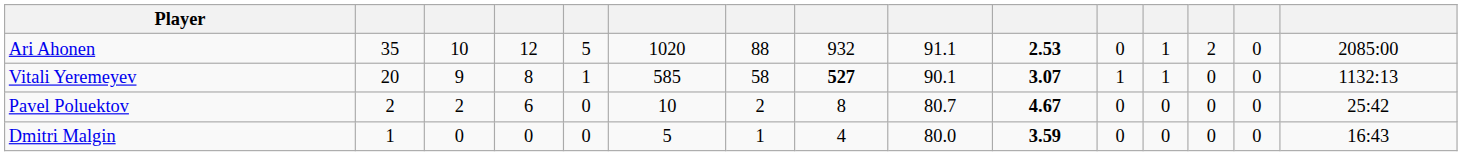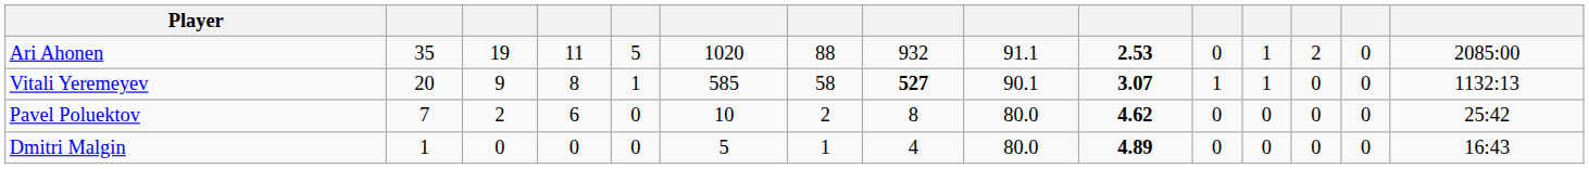 <table class="wikitable sortable" style="width:100%; text-align:center;">
 <tr align=center>
 <th>Player</th>
 <th></th>
 <th></th>
 <th></th>
 <th></th>
 <th></th>
 <th></th>
 <th></th>
 <th></th>
 <th></th>
 <th></th>
 <th></th>
 <th></th>
 <th></th>
 <th></th>
 </tr>
 <tr align=center>
 <td align=left><a href='#'>Ari Ahonen</a></td>
 <td>35</td>
-<td>10</td>
-<td>12</td>
+<td>19</td>
+<td>11</td>
 <td>5</td>
 <td>1020</td>
 <td>88</td>
 <td>932</td>
 <td>91.1</td>
 <td><strong>2.53</strong></td>
 <td>0</td>
 <td>1</td>
 <td>2</td>
 <td>0</td>
 <td>2085:00</td>
 </tr>
 <tr align=center>
 <td align=left><a href='#'>Vitali Yeremeyev</a></td>
 <td>20</td>
 <td>9</td>
 <td>8</td>
 <td>1</td>
 <td>585</td>
 <td>58</td>
 <td><strong>527</strong></td>
 <td>90.1</td>
 <td><strong>3.07</strong></td>
 <td>1</td>
 <td>1</td>
 <td>0</td>
 <td>0</td>
 <td>1132:13</td>
 </tr>
 <tr align=center>
 <td align=left><a href='#'>Pavel Poluektov</a></td>
-<td>2</td>
+<td>7</td>
 <td>2</td>
 <td>6</td>
 <td>0</td>
 <td>10</td>
 <td>2</td>
 <td>8</td>
-<td>80.7</td>
-<td><strong>4.67</strong></td>
+<td>80.0</td>
+<td><strong>4.62</strong></td>
 <td>0</td>
 <td>0</td>
 <td>0</td>
 <td>0</td>
 <td>25:42</td>
 </tr>
 <tr align=center>
 <td align=left><a href='#'>Dmitri Malgin</a></td>
 <td>1</td>
 <td>0</td>
 <td>0</td>
 <td>0</td>
 <td>5</td>
 <td>1</td>
 <td>4</td>
 <td>80.0</td>
-<td><strong>3.59</strong></td>
+<td><strong>4.89</strong></td>
 <td>0</td>
 <td>0</td>
 <td>0</td>
 <td>0</td>
 <td>16:43</td>
 </tr>
 </table>
